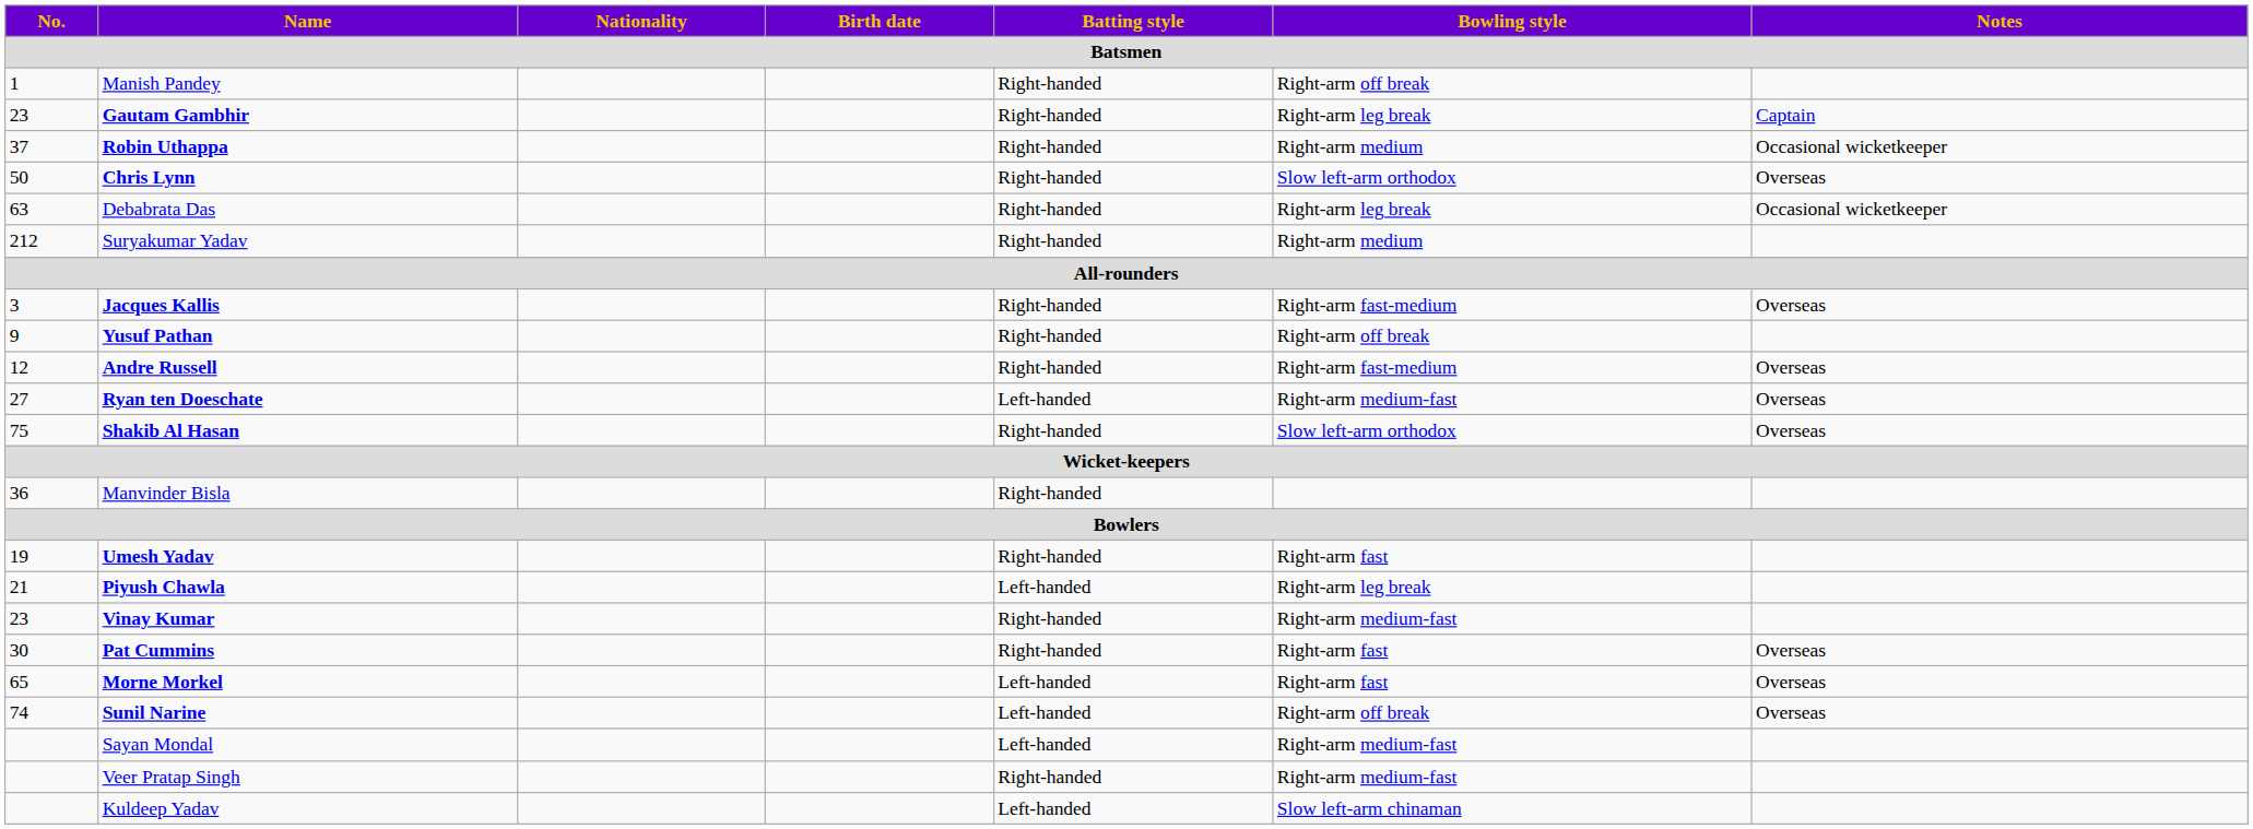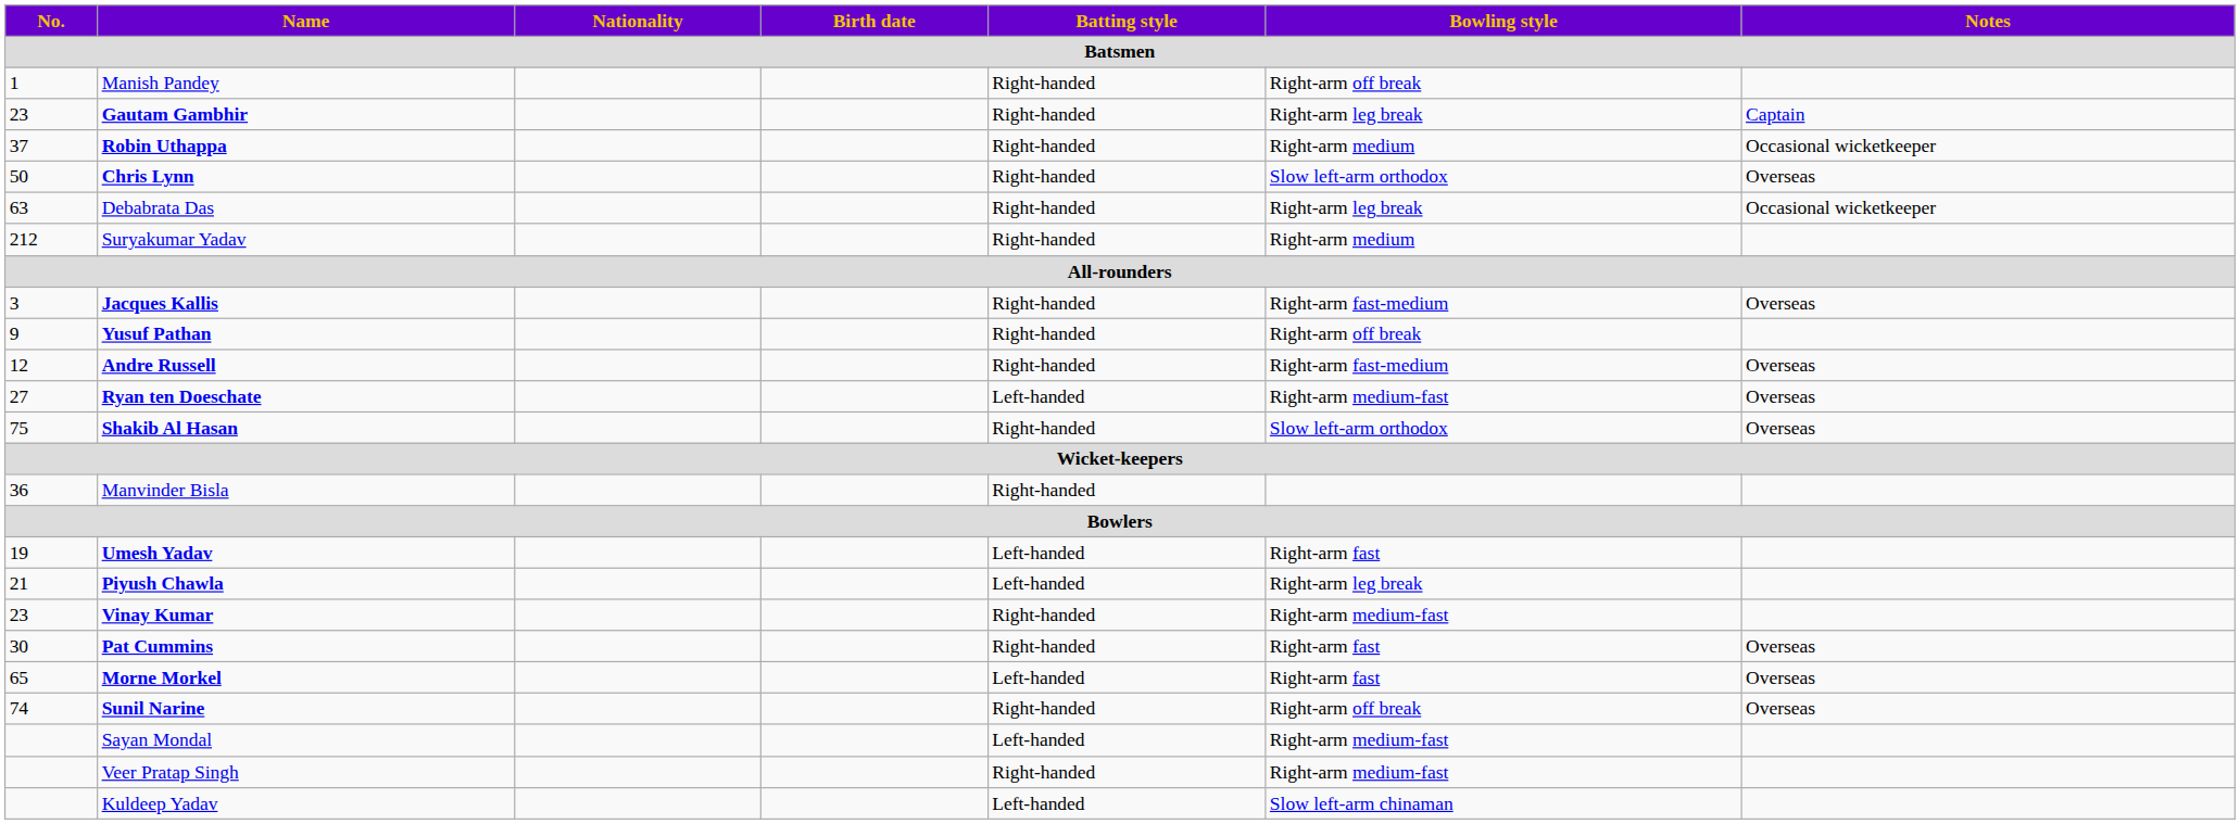 <table class="wikitable"  style="font-size:95%; width:90%;">
 <tr>
 <th style="background:#6600CC; color:#f1c500; text-align:center;">No.</th>
 <th style="background:#6600CC; color:#f1c500; text-align:center;">Name</th>
 <th style="background:#6600CC; color:#f1c500; text-align:center;">Nationality</th>
 <th style="background:#6600CC; color:#f1c500; text-align:center;">Birth date</th>
 <th style="background:#6600CC; color:#f1c500; text-align:center;">Batting style</th>
 <th style="background:#6600CC; color:#f1c500; text-align:center;">Bowling style</th>
 <th style="background:#6600CC; color:#f1c500; text-align:center;">Notes</th>
 </tr>
 <tr>
 <th colspan="7"  style="background:#dcdcdc; text-align:center;">Batsmen</th>
 </tr>
 <tr>
 <td>1</td>
 <td><a href='#'>Manish Pandey</a></td>
 <td style="text-align:center"></td>
 <td></td>
 <td>Right-handed</td>
 <td>Right-arm <a href='#'>off break</a></td>
 <td></td>
 </tr>
 <tr>
 <td>23</td>
 <td><strong><a href='#'>Gautam Gambhir</a></strong></td>
 <td style="text-align:center"></td>
 <td></td>
 <td>Right-handed</td>
 <td>Right-arm <a href='#'>leg break</a></td>
 <td><a href='#'>Captain</a></td>
 </tr>
 <tr>
 <td>37</td>
 <td><strong><a href='#'>Robin Uthappa</a></strong></td>
 <td style="text-align:center"></td>
 <td></td>
 <td>Right-handed</td>
 <td>Right-arm <a href='#'>medium</a></td>
 <td>Occasional wicketkeeper</td>
 </tr>
 <tr>
 <td>50</td>
 <td><strong><a href='#'>Chris Lynn</a></strong></td>
 <td style="text-align:center"></td>
 <td></td>
 <td>Right-handed</td>
 <td><a href='#'>Slow left-arm orthodox</a></td>
 <td>Overseas</td>
 </tr>
 <tr>
 <td>63</td>
 <td><a href='#'>Debabrata Das</a></td>
 <td style="text-align:center"></td>
 <td></td>
 <td>Right-handed</td>
 <td>Right-arm <a href='#'>leg break</a></td>
 <td>Occasional wicketkeeper</td>
 </tr>
 <tr>
 <td>212</td>
 <td><a href='#'>Suryakumar Yadav</a></td>
 <td style="text-align:center"></td>
 <td></td>
 <td>Right-handed</td>
 <td>Right-arm <a href='#'>medium</a></td>
 <td></td>
 </tr>
 <tr>
 <th colspan="7"  style="background:#dcdcdc; text-align:center;">All-rounders</th>
 </tr>
 <tr>
 <td>3</td>
 <td><strong><a href='#'>Jacques Kallis</a></strong></td>
 <td style="text-align:center"></td>
 <td></td>
 <td>Right-handed</td>
 <td>Right-arm <a href='#'>fast-medium</a></td>
 <td>Overseas</td>
 </tr>
 <tr>
 <td>9</td>
 <td><strong><a href='#'>Yusuf Pathan</a></strong></td>
 <td style="text-align:center"></td>
 <td></td>
 <td>Right-handed</td>
 <td>Right-arm <a href='#'>off break</a></td>
 <td></td>
 </tr>
 <tr>
 <td>12</td>
 <td><strong><a href='#'>Andre Russell</a></strong></td>
 <td style="text-align:center"></td>
 <td></td>
 <td>Right-handed</td>
 <td>Right-arm <a href='#'>fast-medium</a></td>
 <td>Overseas</td>
 </tr>
 <tr>
 <td>27</td>
 <td><strong><a href='#'>Ryan ten Doeschate</a></strong></td>
 <td style="text-align:center"></td>
 <td></td>
 <td>Left-handed</td>
 <td>Right-arm <a href='#'>medium-fast</a></td>
 <td>Overseas</td>
 </tr>
 <tr>
 <td>75</td>
 <td><strong><a href='#'>Shakib Al Hasan</a></strong></td>
 <td style="text-align:center"></td>
 <td></td>
 <td>Right-handed</td>
 <td><a href='#'>Slow left-arm orthodox</a></td>
 <td>Overseas</td>
 </tr>
 <tr>
 <th colspan="7"  style="background:#dcdcdc; text-align:center;">Wicket-keepers</th>
 </tr>
 <tr>
 <td>36</td>
 <td><a href='#'>Manvinder Bisla</a></td>
 <td style="text-align:center"></td>
 <td></td>
 <td>Right-handed</td>
 <td></td>
 <td></td>
 </tr>
 <tr>
 <th colspan="7"  style="background:#dcdcdc; text-align:center;">Bowlers</th>
 </tr>
 <tr>
 <td>19</td>
 <td><strong><a href='#'>Umesh Yadav</a></strong></td>
 <td style="text-align:center"></td>
 <td></td>
-<td>Right-handed</td>
+<td>Left-handed</td>
 <td>Right-arm <a href='#'>fast</a></td>
 <td></td>
 </tr>
 <tr>
 <td>21</td>
 <td><strong><a href='#'>Piyush Chawla</a></strong></td>
 <td style="text-align:center"></td>
 <td></td>
 <td>Left-handed</td>
 <td>Right-arm <a href='#'>leg break</a></td>
 <td></td>
 </tr>
 <tr>
 <td>23</td>
 <td><strong><a href='#'>Vinay Kumar</a></strong></td>
 <td style="text-align:center"></td>
 <td></td>
 <td>Right-handed</td>
 <td>Right-arm <a href='#'>medium-fast</a></td>
 <td></td>
 </tr>
 <tr>
 <td>30</td>
 <td><strong><a href='#'>Pat Cummins</a></strong></td>
 <td style="text-align:center"></td>
 <td></td>
 <td>Right-handed</td>
 <td>Right-arm <a href='#'>fast</a></td>
 <td>Overseas</td>
 </tr>
 <tr>
 <td>65</td>
 <td><strong><a href='#'>Morne Morkel</a></strong></td>
 <td style="text-align:center"></td>
 <td></td>
 <td>Left-handed</td>
 <td>Right-arm <a href='#'>fast</a></td>
 <td>Overseas</td>
 </tr>
 <tr>
 <td>74</td>
 <td><strong><a href='#'>Sunil Narine</a></strong></td>
 <td style="text-align:center"></td>
 <td></td>
-<td>Left-handed</td>
+<td>Right-handed</td>
 <td>Right-arm <a href='#'>off break</a></td>
 <td>Overseas</td>
 </tr>
 <tr>
 <td></td>
 <td><a href='#'>Sayan Mondal</a></td>
 <td style="text-align:center"></td>
 <td></td>
 <td>Left-handed</td>
 <td>Right-arm <a href='#'>medium-fast</a></td>
 <td></td>
 </tr>
 <tr>
 <td></td>
 <td><a href='#'>Veer Pratap Singh</a></td>
 <td style="text-align:center"></td>
 <td></td>
 <td>Right-handed</td>
 <td>Right-arm <a href='#'>medium-fast</a></td>
 <td></td>
 </tr>
 <tr>
 <td></td>
 <td><a href='#'>Kuldeep Yadav</a></td>
 <td style="text-align:center"></td>
 <td></td>
 <td>Left-handed</td>
 <td><a href='#'>Slow left-arm chinaman</a></td>
 <td></td>
 </tr>
 </table>
